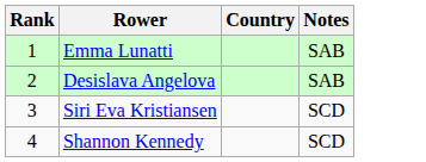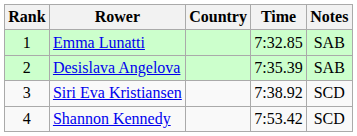 <table class="wikitable" style="text-align:center">
 <tr>
 <th>Rank</th>
 <th>Rower</th>
 <th>Country</th>
+<th>Time</th>
 <th>Notes</th>
 </tr>
 <tr bgcolor=ccffcc>
 <td>1</td>
 <td align="left"><a href='#'>Emma Lunatti</a></td>
 <td align="left"></td>
+<td>7:32.85</td>
 <td>SAB</td>
 </tr>
 <tr bgcolor=ccffcc>
 <td>2</td>
 <td align="left"><a href='#'>Desislava Angelova</a></td>
 <td align="left"></td>
+<td>7:35.39</td>
 <td>SAB</td>
 </tr>
 <tr>
 <td>3</td>
 <td align="left"><a href='#'>Siri Eva Kristiansen</a></td>
 <td align="left"></td>
+<td>7:38.92</td>
 <td>SCD</td>
 </tr>
 <tr>
 <td>4</td>
 <td align="left"><a href='#'>Shannon Kennedy</a></td>
 <td align="left"></td>
+<td>7:53.42</td>
 <td>SCD</td>
 </tr>
 </table>
